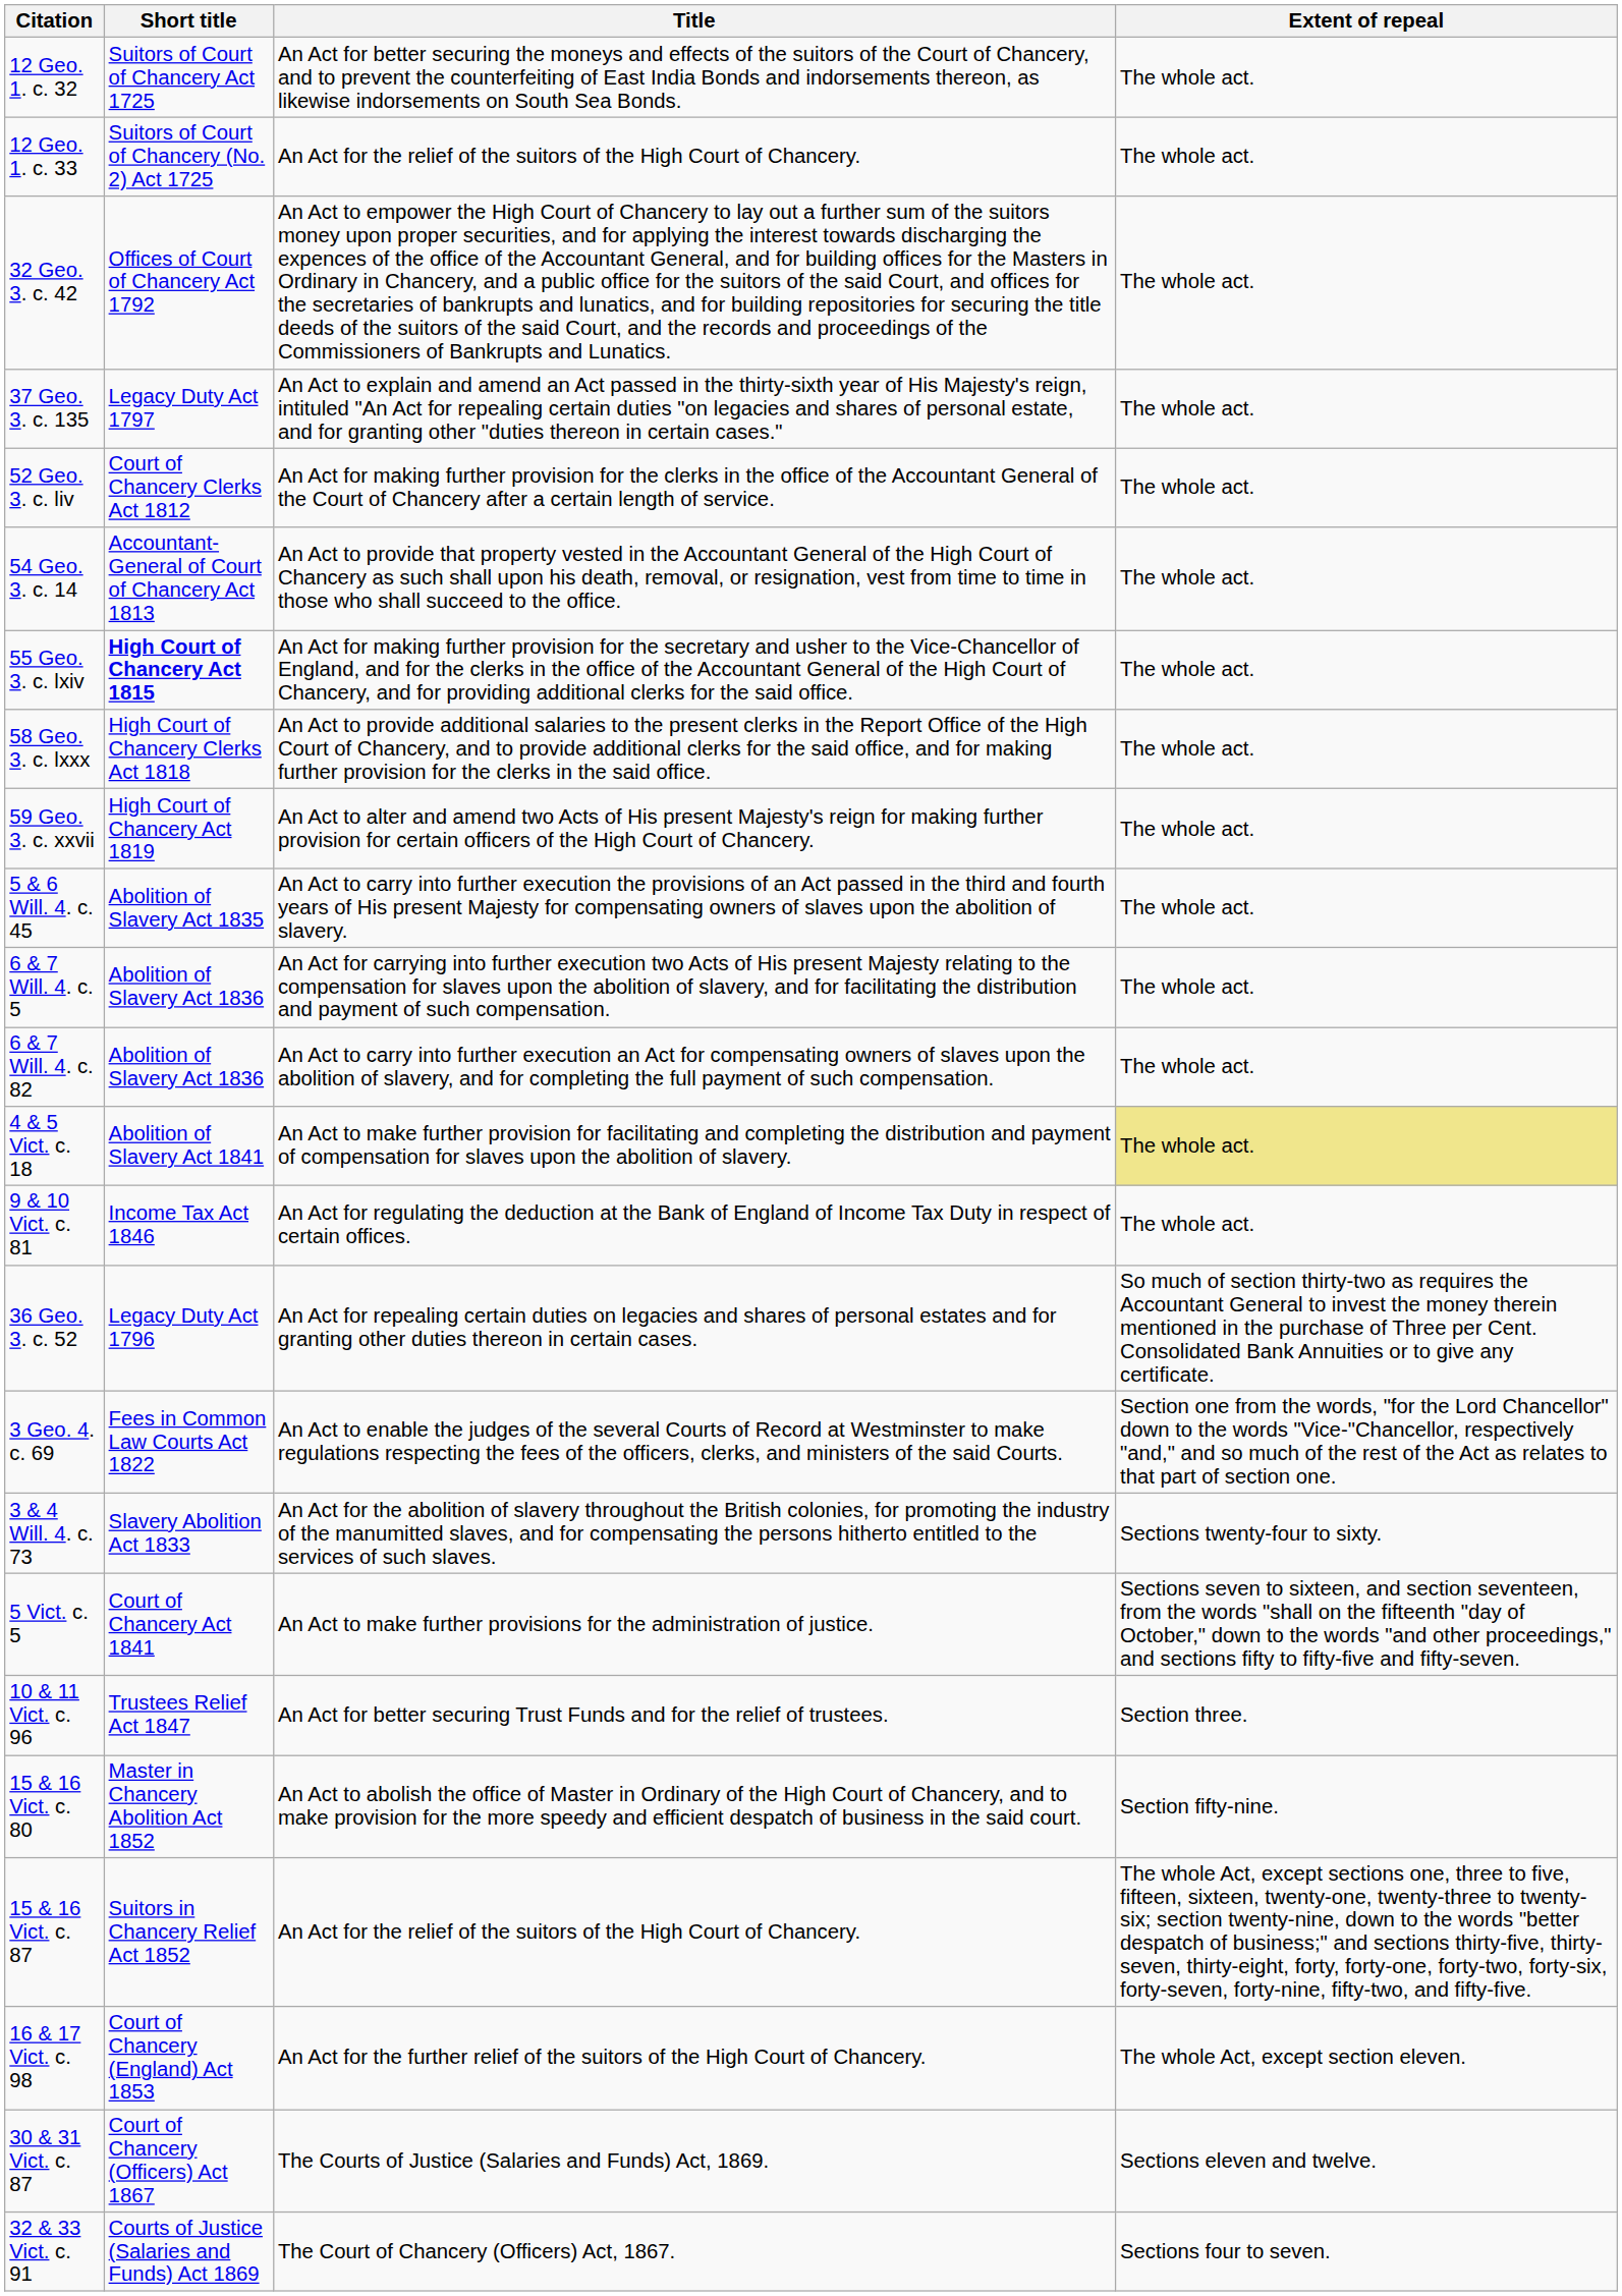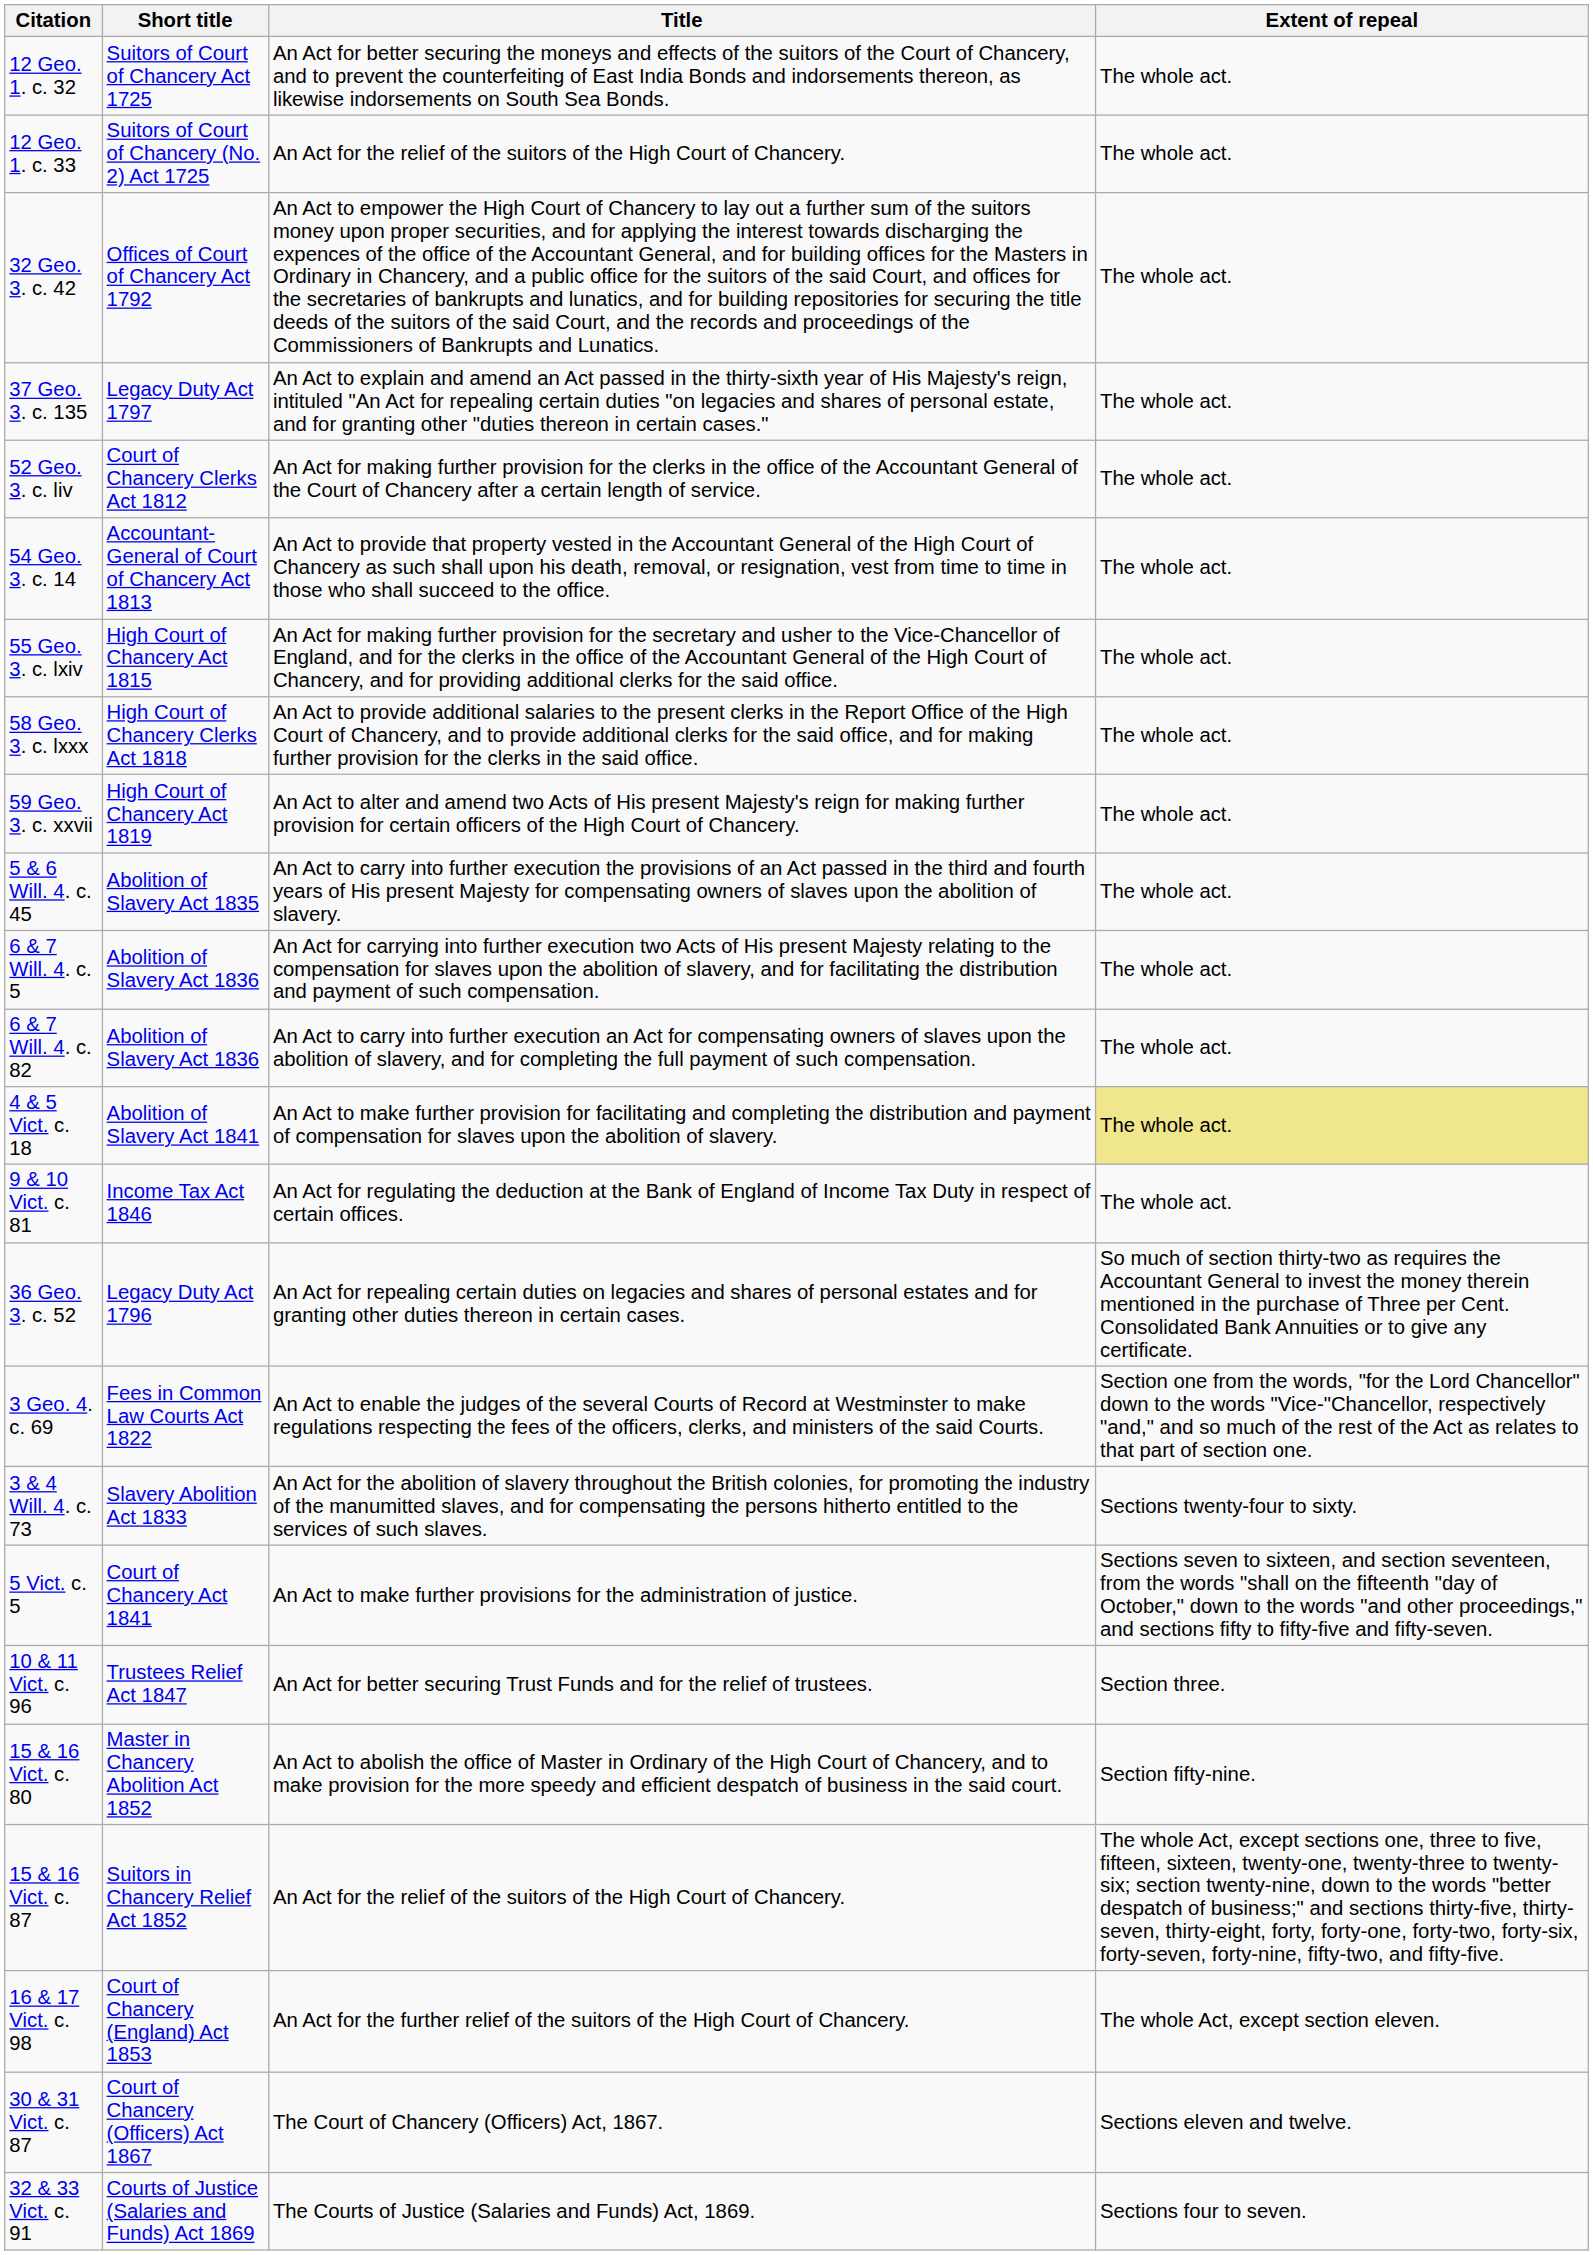 <table class="wikitable">
 <tr>
 <th>Citation</th>
 <th>Short title</th>
 <th>Title</th>
 <th>Extent of repeal</th>
 </tr>
 <tr>
 <td><a href='#'>12 Geo. 1</a>. c. 32</td>
 <td><a href='#'>Suitors of Court of Chancery Act 1725</a></td>
 <td>An Act for better securing the moneys and effects of the suitors of the Court of Chancery, and to prevent the counterfeiting of East India Bonds and indorsements thereon, as likewise indorsements on South Sea Bonds.</td>
 <td>The whole act.</td>
 </tr>
 <tr>
 <td><a href='#'>12 Geo. 1</a>. c. 33</td>
 <td><a href='#'>Suitors of Court of Chancery (No. 2) Act 1725</a></td>
 <td>An Act for the relief of the suitors of the High Court of Chancery.</td>
 <td>The whole act.</td>
 </tr>
 <tr>
 <td><a href='#'>32 Geo. 3</a>. c. 42</td>
 <td><a href='#'>Offices of Court of Chancery Act 1792</a></td>
 <td>An Act to empower the High Court of Chancery to lay out a further sum of the suitors money upon proper securities, and for applying the interest towards discharging the expences of the office of the Accountant General, and for building offices for the Masters in Ordinary in Chancery, and a public office for the suitors of the said Court, and offices for the secretaries of bankrupts and lunatics, and for building repositories for securing the title deeds of the suitors of the said Court, and the records and proceedings of the Commissioners of Bankrupts and Lunatics.</td>
 <td>The whole act.</td>
 </tr>
 <tr>
 <td><a href='#'>37 Geo. 3</a>. c. 135</td>
 <td><a href='#'>Legacy Duty Act 1797</a></td>
 <td>An Act to explain and amend an Act passed in the thirty-sixth year of His Majesty's reign, intituled "An Act for repealing certain duties "on legacies and shares of personal estate, and for granting other "duties thereon in certain cases."</td>
 <td>The whole act.</td>
 </tr>
 <tr>
 <td><a href='#'>52 Geo. 3</a>. c. liv</td>
 <td><a href='#'>Court of Chancery Clerks Act 1812</a></td>
 <td>An Act for making further provision for the clerks in the office of the Accountant General of the Court of Chancery after a certain length of service.</td>
 <td>The whole act.</td>
 </tr>
 <tr>
 <td><a href='#'>54 Geo. 3</a>. c. 14</td>
 <td><a href='#'>Accountant-General of Court of Chancery Act 1813</a></td>
 <td>An Act to provide that property vested in the Accountant General of the High Court of Chancery as such shall upon his death, removal, or resignation, vest from time to time in those who shall succeed to the office.</td>
 <td>The whole act.</td>
 </tr>
 <tr>
 <td><a href='#'>55 Geo. 3</a>. c. lxiv</td>
-<td><strong><a href='#'>High Court of Chancery Act 1815</a></strong></td>
+<td><a href='#'>High Court of Chancery Act 1815</a></td>
 <td>An Act for making further provision for the secretary and usher to the Vice-Chancellor of England, and for the clerks in the office of the Accountant General of the High Court of Chancery, and for providing additional clerks for the said office.</td>
 <td>The whole act.</td>
 </tr>
 <tr>
 <td><a href='#'>58 Geo. 3</a>. c. lxxx</td>
 <td><a href='#'>High Court of Chancery Clerks Act 1818</a></td>
 <td>An Act to provide additional salaries to the present clerks in the Report Office of the High Court of Chancery, and to provide additional clerks for the said office, and for making further provision for the clerks in the said office.</td>
 <td>The whole act.</td>
 </tr>
 <tr>
 <td><a href='#'>59 Geo. 3</a>. c. xxvii</td>
 <td><a href='#'>High Court of Chancery Act 1819</a></td>
 <td>An Act to alter and amend two Acts of His present Majesty's reign for making further provision for certain officers of the High Court of Chancery.</td>
 <td>The whole act.</td>
 </tr>
 <tr>
 <td><a href='#'>5 & 6 Will. 4</a>. c. 45</td>
 <td><a href='#'>Abolition of Slavery Act 1835</a></td>
 <td>An Act to carry into further execution the provisions of an Act passed in the third and fourth years of His present Majesty for compensating owners of slaves upon the abolition of slavery.</td>
 <td>The whole act.</td>
 </tr>
 <tr>
 <td><a href='#'>6 & 7 Will. 4</a>. c. 5</td>
 <td><a href='#'>Abolition of Slavery Act 1836</a></td>
 <td>An Act for carrying into further execution two Acts of His present Majesty relating to the compensation for slaves upon the abolition of slavery, and for facilitating the distribution and payment of such compensation.</td>
 <td>The whole act.</td>
 </tr>
 <tr>
 <td><a href='#'>6 & 7 Will. 4</a>. c. 82</td>
 <td><a href='#'>Abolition of Slavery Act 1836</a></td>
 <td>An Act to carry into further execution an Act for compensating owners of slaves upon the abolition of slavery, and for completing the full payment of such compensation.</td>
 <td>The whole act.</td>
 </tr>
 <tr>
 <td><a href='#'>4 & 5 Vict.</a> c. 18</td>
 <td><a href='#'>Abolition of Slavery Act 1841</a></td>
 <td>An Act to make further provision for facilitating and completing the distribution and payment of compensation for slaves upon the abolition of slavery.</td>
 <td style="background: khaki;">The whole act.</td>
 </tr>
 <tr>
 <td><a href='#'>9 & 10 Vict.</a> c. 81</td>
 <td><a href='#'>Income Tax Act 1846</a></td>
 <td>An Act for regulating the deduction at the Bank of England of Income Tax Duty in respect of certain offices.</td>
 <td>The whole act.</td>
 </tr>
 <tr>
 <td><a href='#'>36 Geo. 3</a>. c. 52</td>
 <td><a href='#'>Legacy Duty Act 1796</a></td>
 <td>An Act for repealing certain duties on legacies and shares of personal estates and for granting other duties thereon in certain cases.</td>
 <td>So much of section thirty-two as requires the Accountant General to invest the money therein mentioned in the purchase of Three per Cent. Consolidated Bank Annuities or to give any certificate.</td>
 </tr>
 <tr>
 <td><a href='#'>3 Geo. 4</a>. c. 69</td>
 <td><a href='#'>Fees in Common Law Courts Act 1822</a></td>
 <td>An Act to enable the judges of the several Courts of Record at Westminster to make regulations respecting the fees of the officers, clerks, and ministers of the said Courts.</td>
 <td>Section one from the words, "for the Lord Chancellor" down to the words "Vice-"Chancellor, respectively "and," and so much of the rest of the Act as relates to that part of section one.</td>
 </tr>
 <tr>
 <td><a href='#'>3 & 4 Will. 4</a>. c. 73</td>
 <td><a href='#'>Slavery Abolition Act 1833</a></td>
 <td>An Act for the abolition of slavery throughout the British colonies, for promoting the industry of the manumitted slaves, and for compensating the persons hitherto entitled to the services of such slaves.</td>
 <td>Sections twenty-four to sixty.</td>
 </tr>
 <tr>
 <td><a href='#'>5 Vict.</a> c. 5</td>
 <td><a href='#'>Court of Chancery Act 1841</a></td>
 <td>An Act to make further provisions for the administration of justice.</td>
 <td>Sections seven to sixteen, and section seventeen, from the words "shall on the fifteenth "day of October," down to the words "and other proceedings," and sections fifty to fifty-five and fifty-seven.</td>
 </tr>
 <tr>
 <td><a href='#'>10 & 11 Vict.</a> c. 96</td>
 <td><a href='#'>Trustees Relief Act 1847</a></td>
 <td>An Act for better securing Trust Funds and for the relief of trustees.</td>
 <td>Section three.</td>
 </tr>
 <tr>
 <td><a href='#'>15 & 16 Vict.</a> c. 80</td>
 <td><a href='#'>Master in Chancery Abolition Act 1852</a></td>
 <td>An Act to abolish the office of Master in Ordinary of the High Court of Chancery, and to make provision for the more speedy and efficient despatch of business in the said court.</td>
 <td>Section fifty-nine.</td>
 </tr>
 <tr>
 <td><a href='#'>15 & 16 Vict.</a> c. 87</td>
 <td><a href='#'>Suitors in Chancery Relief Act 1852</a></td>
 <td>An Act for the relief of the suitors of the High Court of Chancery.</td>
 <td>The whole Act, except sections one, three to five, fifteen, sixteen, twenty-one, twenty-three to twenty-six; section twenty-nine, down to the words "better despatch of business;" and sections thirty-five, thirty-seven, thirty-eight, forty, forty-one, forty-two, forty-six, forty-seven, forty-nine, fifty-two, and fifty-five.</td>
 </tr>
 <tr>
 <td><a href='#'>16 & 17 Vict.</a> c. 98</td>
 <td><a href='#'>Court of Chancery (England) Act 1853</a></td>
 <td>An Act for the further relief of the suitors of the High Court of Chancery.</td>
 <td>The whole Act, except section eleven.</td>
 </tr>
 <tr>
 <td><a href='#'>30 & 31 Vict.</a> c. 87</td>
 <td><a href='#'>Court of Chancery (Officers) Act 1867</a></td>
-<td>The Courts of Justice (Salaries and Funds) Act, 1869.</td>
+<td>The Court of Chancery (Officers) Act, 1867.</td>
 <td>Sections eleven and twelve.</td>
 </tr>
 <tr>
 <td><a href='#'>32 & 33 Vict.</a> c. 91</td>
 <td><a href='#'>Courts of Justice (Salaries and Funds) Act 1869</a></td>
-<td>The Court of Chancery (Officers) Act, 1867.</td>
+<td>The Courts of Justice (Salaries and Funds) Act, 1869.</td>
 <td>Sections four to seven.</td>
 </tr>
 </table>
